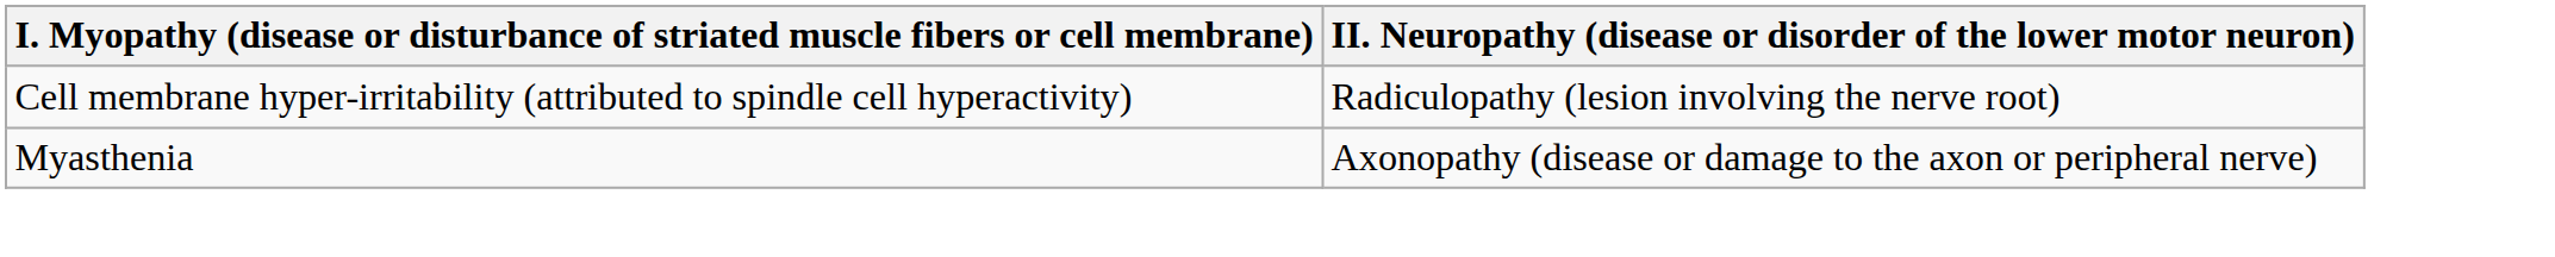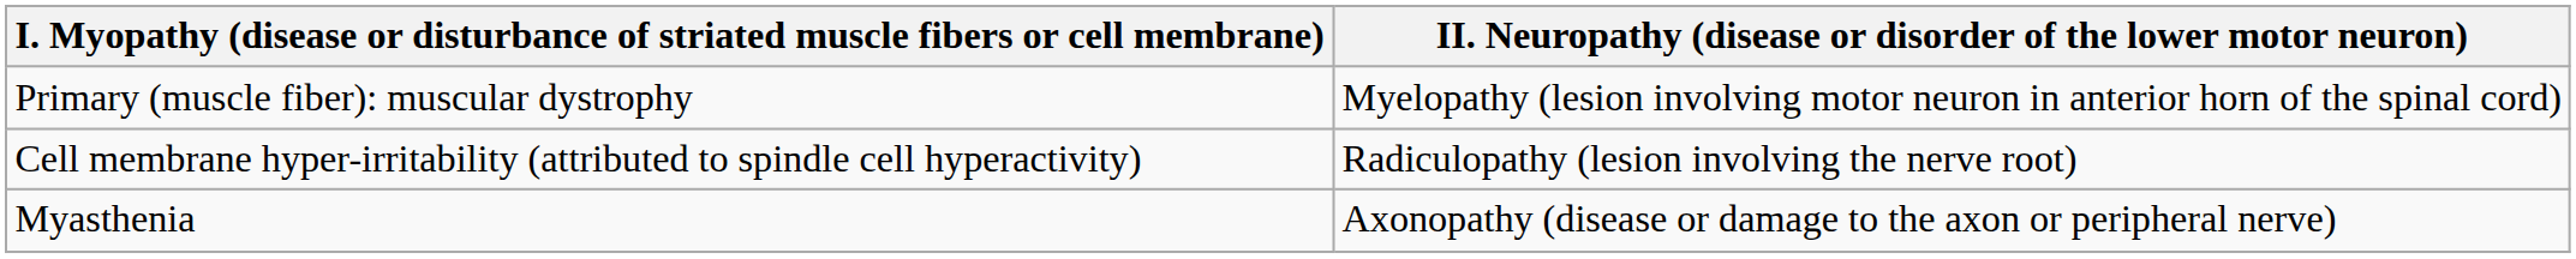 <table class="wikitable">
 <tr>
 <th><strong> I. Myopathy (disease or disturbance of striated muscle fibers or cell membrane)</strong></th>
 <th><strong> II. Neuropathy (disease or disorder of the lower motor neuron)</strong></th>
+</tr>
+<tr>
+<td>Primary (muscle fiber): muscular dystrophy<br></td>
+<td>Myelopathy (lesion involving motor neuron in anterior horn of the spinal cord)<br></td>
 </tr>
 <tr>
 <td>Cell membrane hyper-irritability (attributed to spindle cell hyperactivity)<br></td>
 <td>Radiculopathy (lesion involving the nerve root)<br></td>
 </tr>
 <tr>
 <td>Myasthenia<br></td>
 <td>Axonopathy (disease or damage to the axon or peripheral nerve)<br></td>
 </tr>
 </table>
